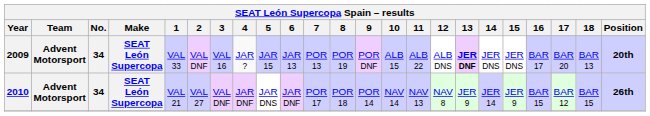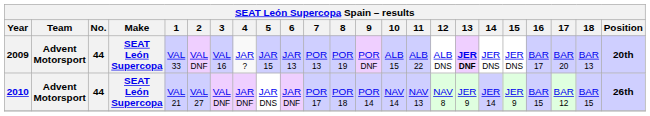 <table class="wikitable" style="text-align:center; font-size:85%">
 <tr>
 <th colspan=30><a href='#'>SEAT León Supercopa</a> Spain – results</th>
 </tr>
 <tr>
 <th>Year</th>
 <th>Team</th>
 <th>No.</th>
 <th>Make</th>
 <th>1</th>
 <th>2</th>
 <th>3</th>
 <th>4</th>
 <th>5</th>
 <th>6</th>
 <th>7</th>
 <th>8</th>
 <th>9</th>
 <th>10</th>
 <th>11</th>
 <th>12</th>
 <th>13</th>
 <th>14</th>
 <th>15</th>
 <th>16</th>
 <th>17</th>
 <th>18</th>
 <th>Position</th>
 </tr>
 <tr>
 <th>2009</th>
 <th>Advent Motorsport</th>
-<th>34</th>
+<th>44</th>
 <th><a href='#'>SEAT León Supercopa</a></th>
 <td style="background:#CFCFFF;"> <br><a href='#'>VAL</a><br><small>33</small></td>
 <td style="background:#EFCFFF;"> <br><a href='#'>VAL</a><br><small>DNF</small></td>
 <td style="background:#CFCFFF;"> <br><a href='#'>VAL</a><br><small>16</small></td>
 <td style="background:;"> <br><a href='#'>JAR</a><br><small>?</small></td>
 <td style="background:#CFCFFF;"> <br><a href='#'>JAR</a><br><small>15</small></td>
 <td style="background:#CFCFFF;"> <br><a href='#'>JAR</a><br><small>13</small></td>
 <td style="background:#CFCFFF;"> <br><a href='#'>POR</a><br><small>13</small></td>
 <td style="background:#CFCFFF;"> <br><a href='#'>POR</a><br><small>19</small></td>
 <td style="background:#EFCFFF;"> <br><a href='#'>POR</a><br><small>DNF</small></td>
 <td style="background:#CFCFFF;"> <br><a href='#'>ALB</a><br><small>15</small></td>
 <td style="background:#CFCFFF;"> <br><a href='#'>ALB</a><br><small>22</small></td>
 <td style="background:#FFFFFF;"> <br><a href='#'>ALB</a><br><small>DNS</small></td>
 <td style="background:#EFCFFF;"><strong> <br><a href='#'>JER</a><br><small>DNF</small></strong></td>
 <td style="background:#FFFFFF;"> <br><a href='#'>JER</a><br><small>DNS</small></td>
 <td style="background:#FFFFFF;"> <br><a href='#'>JER</a><br><small>DNS</small></td>
 <td style="background:#CFCFFF;"> <br><a href='#'>BAR</a><br><small>17</small></td>
 <td style="background:#CFCFFF;"> <br><a href='#'>BAR</a><br><small>20</small></td>
 <td style="background:#CFCFFF;"> <br><a href='#'>BAR</a><br><small>13</small></td>
 <th style="background:#CFCFFF;">20th</th>
 </tr>
 <tr>
 <th><a href='#'>2010</a></th>
 <th>Advent Motorsport</th>
-<th>34</th>
+<th>44</th>
 <th><a href='#'>SEAT León Supercopa</a></th>
 <td style="background:#CFCFFF;"> <br><a href='#'>VAL</a><br><small>21</small></td>
 <td style="background:#CFCFFF;"> <br><a href='#'>VAL</a><br><small>27</small></td>
 <td style="background:#EFCFFF;"> <br><a href='#'>VAL</a><br><small>DNF</small></td>
 <td style="background:#EFCFFF;"> <br><a href='#'>JAR</a><br><small>DNF</small></td>
 <td style="background:#FFFFFF;"> <br><a href='#'>JAR</a><br><small>DNS</small></td>
 <td style="background:#EFCFFF;"> <br><a href='#'>JAR</a><br><small>DNF</small></td>
 <td style="background:#CFCFFF;"> <br><a href='#'>POR</a><br><small>17</small></td>
 <td style="background:#CFCFFF;"> <br><a href='#'>POR</a><br><small>18</small></td>
 <td style="background:#CFCFFF;"> <br><a href='#'>POR</a><br><small>14</small></td>
 <td style="background:#CFCFFF;"> <br><a href='#'>NAV</a><br><small>14</small></td>
 <td style="background:#CFCFFF;"> <br><a href='#'>NAV</a><br><small>13</small></td>
 <td style="background:#DFFFDF;"> <br><a href='#'>NAV</a><br><small>8</small></td>
 <td style="background:#DFFFDF;"> <br><a href='#'>JER</a><br><small>9</small></td>
 <td style="background:#CFCFFF;"> <br><a href='#'>JER</a><br><small>14</small></td>
 <td style="background:#DFFFDF;"> <br><a href='#'>JER</a><br><small>9</small></td>
 <td style="background:#CFCFFF;"> <br><a href='#'>BAR</a><br><small>15</small></td>
 <td style="background:#DFFFDF;"> <br><a href='#'>BAR</a><br><small>12</small></td>
 <td style="background:#CFCFFF;"> <br><a href='#'>BAR</a><br><small>15</small></td>
 <th style="background:#CFCFFF;">26th</th>
 </tr>
 <tr>
 </tr>
 </table>
